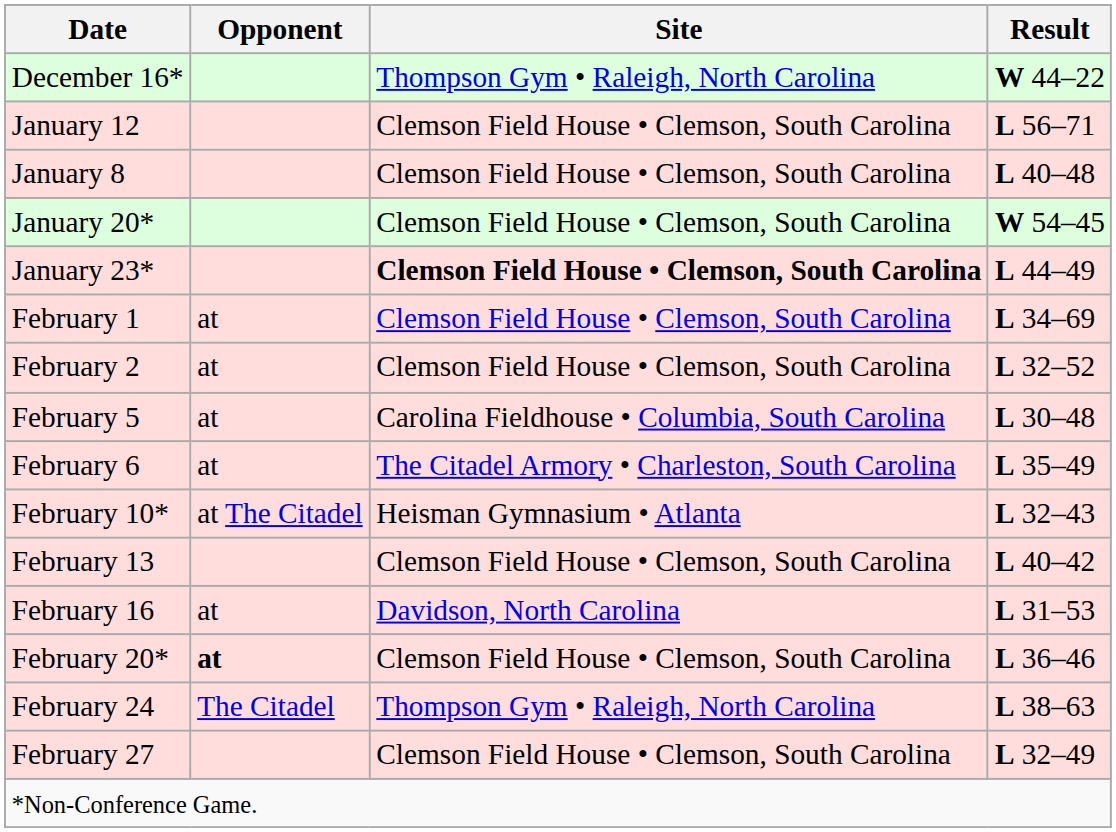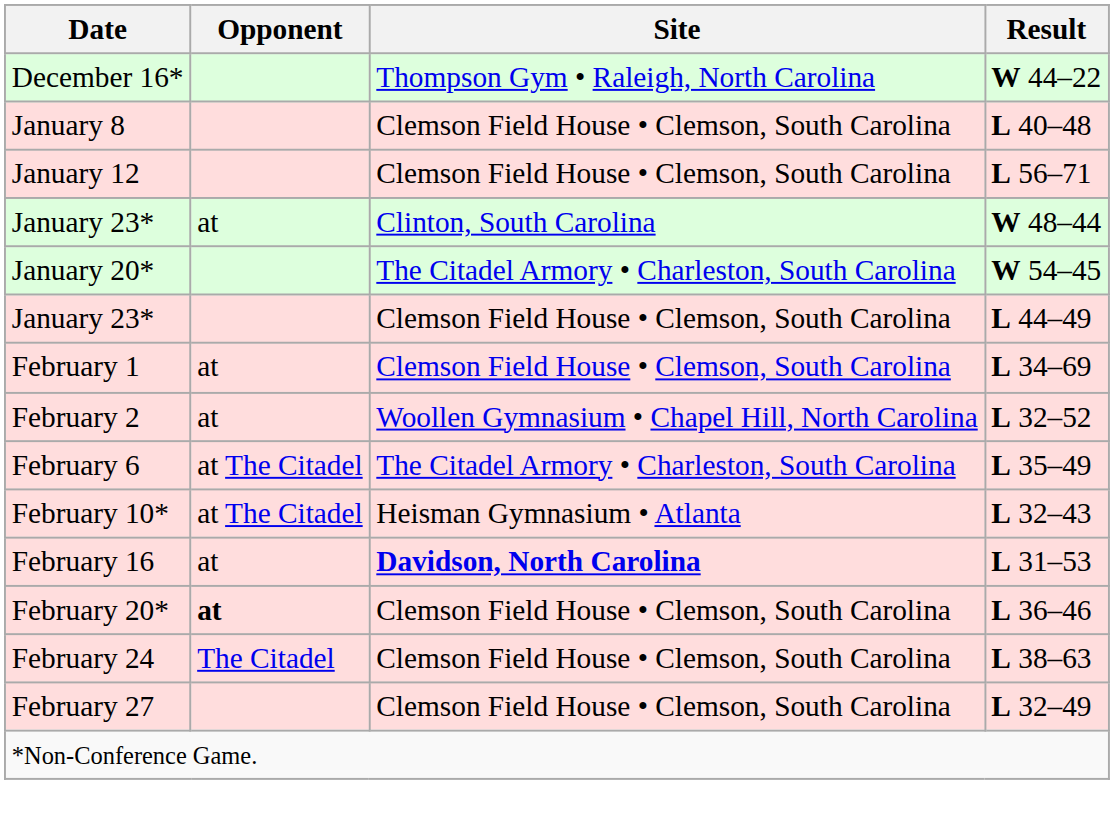 <table class="wikitable" style="font-size:95%;">
 <tr>
 <th>Date</th>
 <th>Opponent</th>
 <th>Site</th>
 <th>Result</th>
 </tr>
 <tr style="background: #ddffdd;">
 <td>December 16*</td>
 <td></td>
 <td><a href='#'>Thompson Gym</a> • <a href='#'>Raleigh, North Carolina</a></td>
 <td><strong>W</strong> 44–22</td>
 </tr>
 <tr style="background: #ffdddd;">
+<td>January 8</td>
+<td></td>
+<td>Clemson Field House • Clemson, South Carolina</td>
+<td><strong>L</strong> 40–48</td>
+</tr>
+<tr style="background: #ffdddd;">
 <td>January 12</td>
 <td></td>
 <td>Clemson Field House • Clemson, South Carolina</td>
 <td><strong>L</strong> 56–71</td>
 </tr>
-<tr style="background: #ffdddd;">
-<td>January 8</td>
-<td></td>
-<td>Clemson Field House • Clemson, South Carolina</td>
-<td><strong>L</strong> 40–48</td>
+<tr style="background: #ddffdd;">
+<td>January 23*</td>
+<td>at </td>
+<td><a href='#'>Clinton, South Carolina</a></td>
+<td><strong>W</strong> 48–44</td>
 </tr>
 <tr style="background: #ddffdd;">
 <td>January 20*</td>
 <td></td>
-<td>Clemson Field House • Clemson, South Carolina</td>
+<td><a href='#'>The Citadel Armory</a> • <a href='#'>Charleston, South Carolina</a></td>
 <td><strong>W</strong> 54–45</td>
 </tr>
 <tr style="background: #ffdddd;">
 <td>January 23*</td>
 <td></td>
-<td><strong>Clemson Field House • Clemson, South Carolina</strong></td>
+<td>Clemson Field House • Clemson, South Carolina</td>
 <td><strong>L</strong> 44–49</td>
 </tr>
 <tr style="background: #ffdddd;">
 <td>February 1</td>
 <td>at </td>
 <td><a href='#'>Clemson Field House</a> • <a href='#'>Clemson, South Carolina</a></td>
 <td><strong>L</strong> 34–69</td>
 </tr>
 <tr style="background: #ffdddd;">
 <td>February 2</td>
 <td>at </td>
-<td>Clemson Field House • Clemson, South Carolina</td>
+<td><a href='#'>Woollen Gymnasium</a> • <a href='#'>Chapel Hill, North Carolina</a></td>
 <td><strong>L</strong> 32–52</td>
 </tr>
 <tr style="background: #ffdddd;">
-<td>February 5</td>
-<td>at </td>
-<td>Carolina Fieldhouse • <a href='#'>Columbia, South Carolina</a></td>
-<td><strong>L</strong> 30–48</td>
-</tr>
-<tr style="background: #ffdddd;">
 <td>February 6</td>
-<td>at </td>
+<td>at <a href='#'>The Citadel</a></td>
 <td><a href='#'>The Citadel Armory</a> • <a href='#'>Charleston, South Carolina</a></td>
 <td><strong>L</strong> 35–49</td>
 </tr>
 <tr style="background: #ffdddd;">
 <td>February 10*</td>
 <td>at <a href='#'>The Citadel</a></td>
 <td>Heisman Gymnasium • <a href='#'>Atlanta</a></td>
 <td><strong>L</strong> 32–43</td>
 </tr>
 <tr style="background: #ffdddd;">
-<td>February 13</td>
-<td></td>
-<td>Clemson Field House • Clemson, South Carolina</td>
-<td><strong>L</strong> 40–42</td>
-</tr>
-<tr style="background: #ffdddd;">
 <td>February 16</td>
 <td>at </td>
-<td><a href='#'>Davidson, North Carolina</a></td>
+<td><strong><a href='#'>Davidson, North Carolina</a></strong></td>
 <td><strong>L</strong> 31–53</td>
 </tr>
 <tr style="background: #ffdddd;">
 <td>February 20*</td>
 <td><strong>at </strong></td>
 <td>Clemson Field House • Clemson, South Carolina</td>
 <td><strong>L</strong> 36–46</td>
 </tr>
 <tr style="background: #ffdddd;">
 <td>February 24</td>
 <td><a href='#'>The Citadel</a></td>
-<td><a href='#'>Thompson Gym</a> • <a href='#'>Raleigh, North Carolina</a></td>
+<td>Clemson Field House • Clemson, South Carolina</td>
 <td><strong>L</strong> 38–63</td>
 </tr>
 <tr style="background: #ffdddd;">
 <td>February 27</td>
 <td></td>
 <td>Clemson Field House • Clemson, South Carolina</td>
 <td><strong>L</strong> 32–49</td>
 </tr>
 <tr style="background:#f9f9f9;">
 <td colspan=4><small>*Non-Conference Game.</small></td>
 </tr>
 </table>
